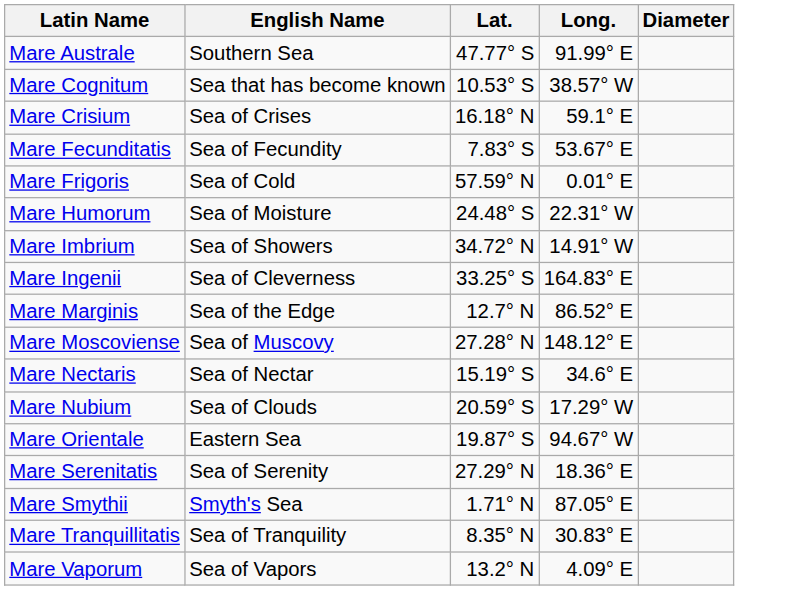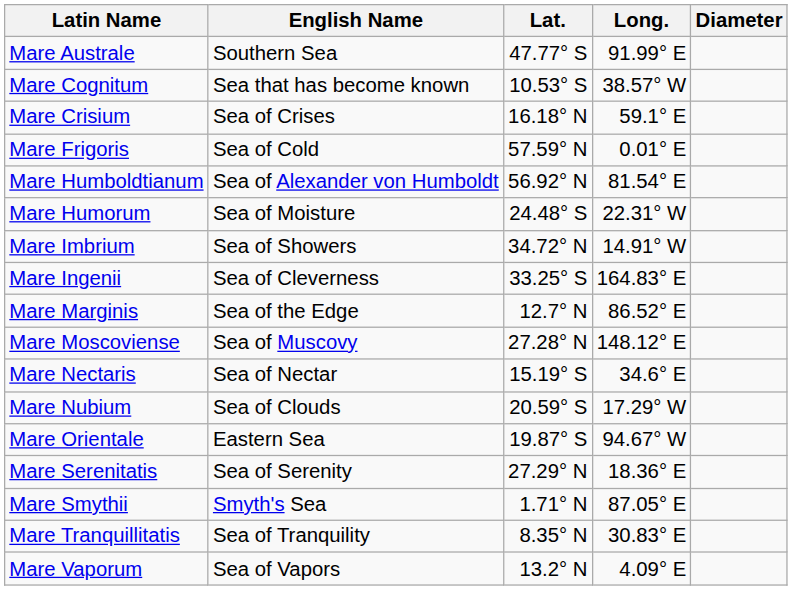 <table class="wikitable sortable">
 <tr>
 <th>Latin Name</th>
 <th>English Name</th>
 <th>Lat.</th>
 <th>Long.</th>
 <th>Diameter</th>
 </tr>
 <tr>
 <td><a href='#'>Mare Australe</a></td>
 <td>Southern Sea</td>
 <td align="right">47.77° S</td>
 <td align="right">91.99° E</td>
 <td align="right"></td>
 </tr>
 <tr>
 <td><a href='#'>Mare Cognitum</a></td>
 <td>Sea that has become known</td>
 <td align="right">10.53° S</td>
 <td align="right">38.57° W</td>
 <td align="right"></td>
 </tr>
 <tr>
 <td><a href='#'>Mare Crisium</a></td>
 <td>Sea of Crises</td>
 <td align="right">16.18° N</td>
 <td align="right">59.1° E</td>
 <td align="right"></td>
 </tr>
 <tr>
-<td><a href='#'>Mare Fecunditatis</a></td>
-<td>Sea of Fecundity</td>
-<td align="right">7.83° S</td>
-<td align="right">53.67° E</td>
-<td align="right"></td>
-</tr>
-<tr>
 <td><a href='#'>Mare Frigoris</a></td>
 <td>Sea of Cold</td>
 <td align="right">57.59° N</td>
 <td align="right">0.01° E</td>
+<td align="right"></td>
+</tr>
+<tr>
+<td><a href='#'>Mare Humboldtianum</a></td>
+<td>Sea of <a href='#'>Alexander von Humboldt</a></td>
+<td align="right">56.92° N</td>
+<td align="right">81.54° E</td>
 <td align="right"></td>
 </tr>
 <tr>
 <td><a href='#'>Mare Humorum</a></td>
 <td>Sea of Moisture</td>
 <td align="right">24.48° S</td>
 <td align="right">22.31° W</td>
 <td align="right"></td>
 </tr>
 <tr>
 <td><a href='#'>Mare Imbrium</a></td>
 <td>Sea of Showers</td>
 <td align="right">34.72° N</td>
 <td align="right">14.91° W</td>
 <td align="right"></td>
 </tr>
 <tr>
 <td><a href='#'>Mare Ingenii</a></td>
 <td>Sea of Cleverness</td>
 <td align="right">33.25° S</td>
 <td align="right">164.83° E</td>
 <td align="right"></td>
 </tr>
 <tr>
 <td><a href='#'>Mare Marginis</a></td>
 <td>Sea of the Edge</td>
 <td align="right">12.7° N</td>
 <td align="right">86.52° E</td>
 <td align="right"></td>
 </tr>
 <tr>
 <td><a href='#'>Mare Moscoviense</a></td>
 <td>Sea of <a href='#'>Muscovy</a></td>
 <td align="right">27.28° N</td>
 <td align="right">148.12° E</td>
 <td align="right"></td>
 </tr>
 <tr>
 <td><a href='#'>Mare Nectaris</a></td>
 <td>Sea of Nectar</td>
 <td align="right">15.19° S</td>
 <td align="right">34.6° E</td>
 <td align="right"></td>
 </tr>
 <tr>
 <td><a href='#'>Mare Nubium</a></td>
 <td>Sea of Clouds</td>
 <td align="right">20.59° S</td>
 <td align="right">17.29° W</td>
 <td align="right"></td>
 </tr>
 <tr>
 <td><a href='#'>Mare Orientale</a></td>
 <td>Eastern Sea</td>
 <td align="right">19.87° S</td>
 <td align="right">94.67° W</td>
 <td align="right"></td>
 </tr>
 <tr>
 <td><a href='#'>Mare Serenitatis</a></td>
 <td>Sea of Serenity</td>
 <td align="right">27.29° N</td>
 <td align="right">18.36° E</td>
 <td align="right"></td>
 </tr>
 <tr>
 <td><a href='#'>Mare Smythii</a></td>
 <td><a href='#'>Smyth's</a> Sea</td>
 <td align="right">1.71° N</td>
 <td align="right">87.05° E</td>
 <td align="right"></td>
 </tr>
 <tr>
 <td><a href='#'>Mare Tranquillitatis</a></td>
 <td>Sea of Tranquility</td>
 <td align="right">8.35° N</td>
 <td align="right">30.83° E</td>
 <td align="right"></td>
 </tr>
 <tr>
 <td><a href='#'>Mare Vaporum</a></td>
 <td>Sea of Vapors</td>
 <td align="right">13.2° N</td>
 <td align="right">4.09° E</td>
 <td align="right"></td>
 </tr>
 </table>
